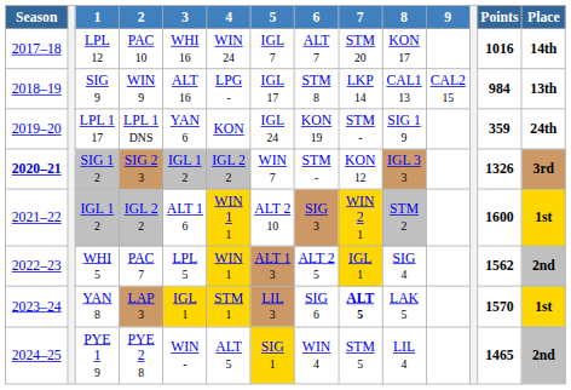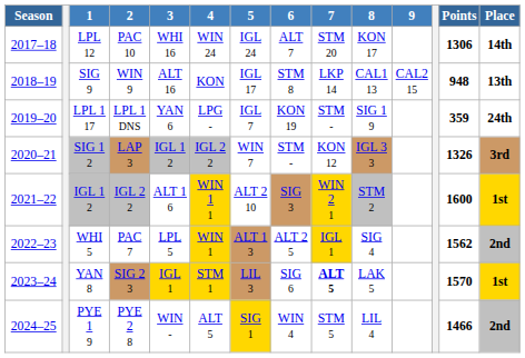 <table class="wikitable" style="font-size:95%; text-align:center; border:grey solid 1px; border-collapse:collapse; background:#ffffff;">
 <tr>
 <th style="background-color:#369; color:white; width:60px">Season</th>
 <th rowspan="9" width="1px"></th>
 <th style="background-color:#4180be; color:white; width:40px">1</th>
 <th style="background-color:#4180be; color:white; width:40px">2</th>
 <th style="background-color:#4180be; color:white; width:40px">3</th>
 <th style="background-color:#4180be; color:white; width:40px">4</th>
 <th style="background-color:#4180be; color:white; width:40px">5</th>
 <th style="background-color:#4180be; color:white; width:40px">6</th>
 <th style="background-color:#4180be; color:white; width:40px">7</th>
 <th style="background-color:#4180be; color:white; width:40px">8</th>
 <th style="background-color:#4180be; color:white; width:40px">9</th>
 <th rowspan="9" width="1px"></th>
 <th style="background-color:#369; color:white; width:40px">Points</th>
 <th style="background-color:#369; color:white; width:40px">Place</th>
 </tr>
 <tr>
 <td><a href='#'>2017–18</a></td>
 <td><a href='#'>LPL</a><br><small>12</small></td>
 <td><a href='#'>PAC</a><br><small>10</small></td>
 <td><a href='#'>WHI</a><br><small>16</small></td>
 <td><a href='#'>WIN</a><br><small>24</small></td>
-<td><a href='#'>IGL</a><br><small>7</small></td>
+<td><a href='#'>IGL</a><br><small>24</small></td>
 <td><a href='#'>ALT</a><br><small>7</small></td>
 <td><a href='#'>STM</a><br><small>20</small></td>
 <td><a href='#'>KON</a><br><small>17</small></td>
 <td></td>
-<td><strong>1016</strong></td>
+<td><strong>1306</strong></td>
 <td><strong>14th</strong></td>
 </tr>
 <tr>
 <td><a href='#'>2018–19</a></td>
 <td><a href='#'>SIG</a><br><small>9</small></td>
 <td><a href='#'>WIN</a><br><small>9</small></td>
 <td><a href='#'>ALT</a><br><small>16</small></td>
-<td><a href='#'>LPG</a><br><small>-</small></td>
+<td><a href='#'>KON</a><br><small></small></td>
 <td><a href='#'>IGL</a><br><small>17</small></td>
 <td><a href='#'>STM</a><br><small>8</small></td>
 <td><a href='#'>LKP</a><br><small>14</small></td>
 <td><a href='#'>CAL1</a><br><small>13</small></td>
 <td><a href='#'>CAL2</a><br><small>15</small></td>
-<td><strong>984</strong></td>
+<td><strong>948</strong></td>
 <td><strong>13th</strong></td>
 </tr>
 <tr>
 <td><a href='#'>2019–20</a></td>
 <td><a href='#'>LPL 1</a><br><small>17</small></td>
 <td><a href='#'>LPL 1</a><br><small>DNS</small></td>
 <td><a href='#'>YAN</a><br><small>6</small></td>
-<td><a href='#'>KON</a><br><small></small></td>
-<td><a href='#'>IGL</a><br><small>24</small></td>
+<td><a href='#'>LPG</a><br><small>-</small></td>
+<td><a href='#'>IGL</a><br><small>7</small></td>
 <td><a href='#'>KON</a><br><small>19</small></td>
 <td><a href='#'>STM</a><br><small>-</small></td>
 <td><a href='#'>SIG 1</a><br><small>9</small></td>
 <td></td>
 <td><strong>359</strong></td>
 <td><strong>24th</strong></td>
 </tr>
 <tr>
-<td><strong><a href='#'>2020–21</a></strong></td>
+<td><a href='#'>2020–21</a></td>
 <td style="background:silver;"><a href='#'>SIG 1</a><br><small>2</small></td>
-<td style="background:#cc9966;"><a href='#'>SIG 2</a><br><small>3</small></td>
+<td style="background:#cc9966;"><a href='#'>LAP</a><br><small>3</small></td>
 <td style="background:silver;"><a href='#'>IGL 1</a><br><small>2</small></td>
 <td style="background:silver;"><a href='#'>IGL 2</a><br><small>2</small></td>
 <td><a href='#'>WIN</a><br><small>7</small></td>
 <td><a href='#'>STM</a><br><small>-</small></td>
 <td><a href='#'>KON</a><br><small>12</small></td>
 <td style="background:#cc9966;"><a href='#'>IGL 3</a><br><small>3</small></td>
 <td></td>
 <td><strong>1326</strong></td>
 <td style="background:#cc9966;"><strong>3rd</strong></td>
 </tr>
 <tr>
 <td><a href='#'>2021–22</a></td>
 <td style="background:silver;"><a href='#'>IGL 1</a><br><small>2</small></td>
 <td style="background:silver;"><a href='#'>IGL 2</a><br><small>2</small></td>
 <td><a href='#'>ALT 1</a><br><small>6</small></td>
 <td style="background:gold;"><a href='#'>WIN 1</a><br><small>1</small></td>
 <td><a href='#'>ALT 2</a><br><small>10</small></td>
 <td style="background:#cc9966;"><a href='#'>SIG</a><br><small>3</small></td>
 <td style="background:gold;"><a href='#'>WIN 2</a><br><small>1</small></td>
 <td style="background:silver;"><a href='#'>STM</a><br><small>2</small></td>
 <td></td>
 <td><strong>1600</strong></td>
 <td style="background:gold;"><strong>1st</strong></td>
 </tr>
 <tr>
 <td><a href='#'>2022–23</a></td>
 <td><a href='#'>WHI</a><br><small>5</small></td>
 <td><a href='#'>PAC</a><br><small>7</small></td>
 <td><a href='#'>LPL</a><br><small>5</small></td>
 <td style="background:gold"><a href='#'>WIN</a><br><small>1</small></td>
 <td style="background:#cc9966;"><a href='#'>ALT 1</a><br><small>3</small></td>
 <td><a href='#'>ALT 2</a><br><small>5</small></td>
 <td style="background:gold"><a href='#'>IGL</a><br><small>1</small></td>
 <td><a href='#'>SIG</a><br><small>4</small></td>
 <td></td>
 <td><strong>1562</strong></td>
 <td style="background:silver;"><strong>2nd</strong></td>
 </tr>
 <tr>
 <td><a href='#'>2023–24</a></td>
 <td><a href='#'>YAN</a><br><small>8</small></td>
-<td style="background:#cc9966;"><a href='#'>LAP</a><br><small>3</small></td>
+<td style="background:#cc9966;"><a href='#'>SIG 2</a><br><small>3</small></td>
 <td style="background:gold"><a href='#'>IGL</a><br><small>1</small></td>
 <td style="background:gold"><a href='#'>STM</a><br><small>1</small></td>
 <td style="background:#cc9966;"><a href='#'>LIL</a><br><small>3</small></td>
 <td><a href='#'>SIG</a><br><small>6</small></td>
 <td><strong><a href='#'>ALT</a><br><small>5</small></strong></td>
 <td><a href='#'>LAK</a><br><small>5</small></td>
 <td></td>
 <td><strong>1570</strong></td>
 <td style="background:gold;"><strong>1st</strong></td>
 </tr>
 <tr>
 <td><a href='#'>2024–25</a></td>
 <td><a href='#'>PYE 1</a><br><small>9</small></td>
 <td><a href='#'>PYE 2</a><br><small>8</small></td>
 <td><a href='#'>WIN</a><br><small>-</small></td>
 <td><a href='#'>ALT</a><br><small>5</small></td>
 <td style="background:gold"><a href='#'>SIG</a><br><small>1</small></td>
 <td><a href='#'>WIN</a><br><small>4</small></td>
 <td><a href='#'>STM</a><br><small>5</small></td>
 <td><a href='#'>LIL</a><br><small>4</small></td>
 <td></td>
-<td><strong>1465</strong></td>
+<td><strong>1466</strong></td>
 <td style="background:silver;"><strong>2nd</strong></td>
 </tr>
 </table>
